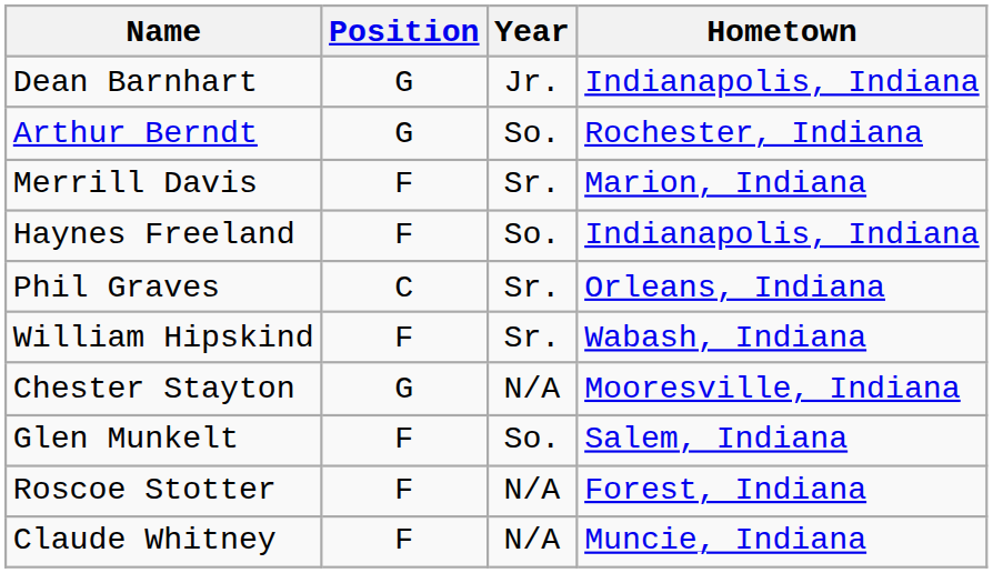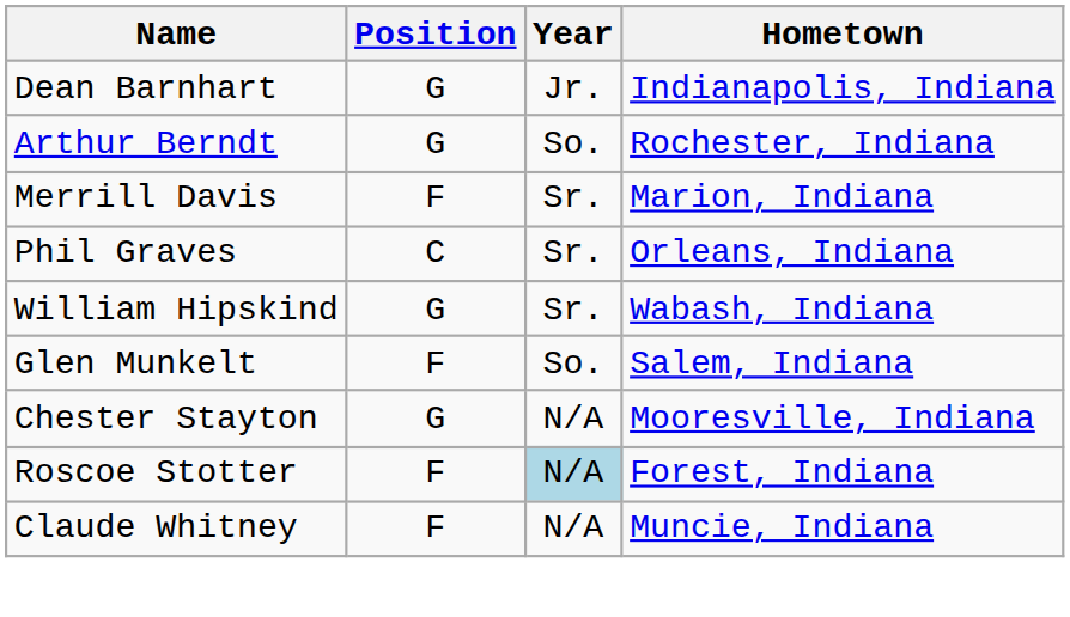 <table class="wikitable" style="text-align:center">
 <tr>
 <th>Name</th>
 <th><a href='#'>Position</a></th>
 <th>Year</th>
 <th>Hometown</th>
 </tr>
 <tr>
 <td style="text-align:left">Dean Barnhart</td>
 <td>G</td>
 <td>Jr.</td>
 <td style="text-align:left"><a href='#'>Indianapolis, Indiana</a></td>
 </tr>
 <tr>
 <td style="text-align:left"><a href='#'>Arthur Berndt</a></td>
 <td>G</td>
 <td>So.</td>
 <td style="text-align:left"><a href='#'>Rochester, Indiana</a></td>
 </tr>
 <tr>
 <td style="text-align:left">Merrill Davis</td>
 <td>F</td>
 <td>Sr.</td>
 <td style="text-align:left"><a href='#'>Marion, Indiana</a></td>
 </tr>
 <tr>
-<td style="text-align:left">Haynes Freeland</td>
-<td>F</td>
-<td>So.</td>
-<td style="text-align:left"><a href='#'>Indianapolis, Indiana</a></td>
-</tr>
-<tr>
 <td style="text-align:left">Phil Graves</td>
 <td>C</td>
 <td>Sr.</td>
 <td style="text-align:left"><a href='#'>Orleans, Indiana</a></td>
 </tr>
 <tr>
 <td style="text-align:left">William Hipskind</td>
-<td>F</td>
+<td>G</td>
 <td>Sr.</td>
 <td style="text-align:left"><a href='#'>Wabash, Indiana</a></td>
+</tr>
+<tr>
+<td style="text-align:left">Glen Munkelt</td>
+<td>F</td>
+<td>So.</td>
+<td style="text-align:left"><a href='#'>Salem, Indiana</a></td>
 </tr>
 <tr>
 <td style="text-align:left">Chester Stayton</td>
 <td>G</td>
 <td>N/A</td>
 <td style="text-align:left"><a href='#'>Mooresville, Indiana</a></td>
 </tr>
 <tr>
-<td style="text-align:left">Glen Munkelt</td>
-<td>F</td>
-<td>So.</td>
-<td style="text-align:left"><a href='#'>Salem, Indiana</a></td>
-</tr>
-<tr>
 <td style="text-align:left">Roscoe Stotter</td>
 <td>F</td>
-<td>N/A</td>
+<td style="background: lightblue;">N/A</td>
 <td style="text-align:left"><a href='#'>Forest, Indiana</a></td>
 </tr>
 <tr>
 <td style="text-align:left">Claude Whitney</td>
 <td>F</td>
 <td>N/A</td>
 <td style="text-align:left"><a href='#'>Muncie, Indiana</a></td>
 </tr>
 </table>
